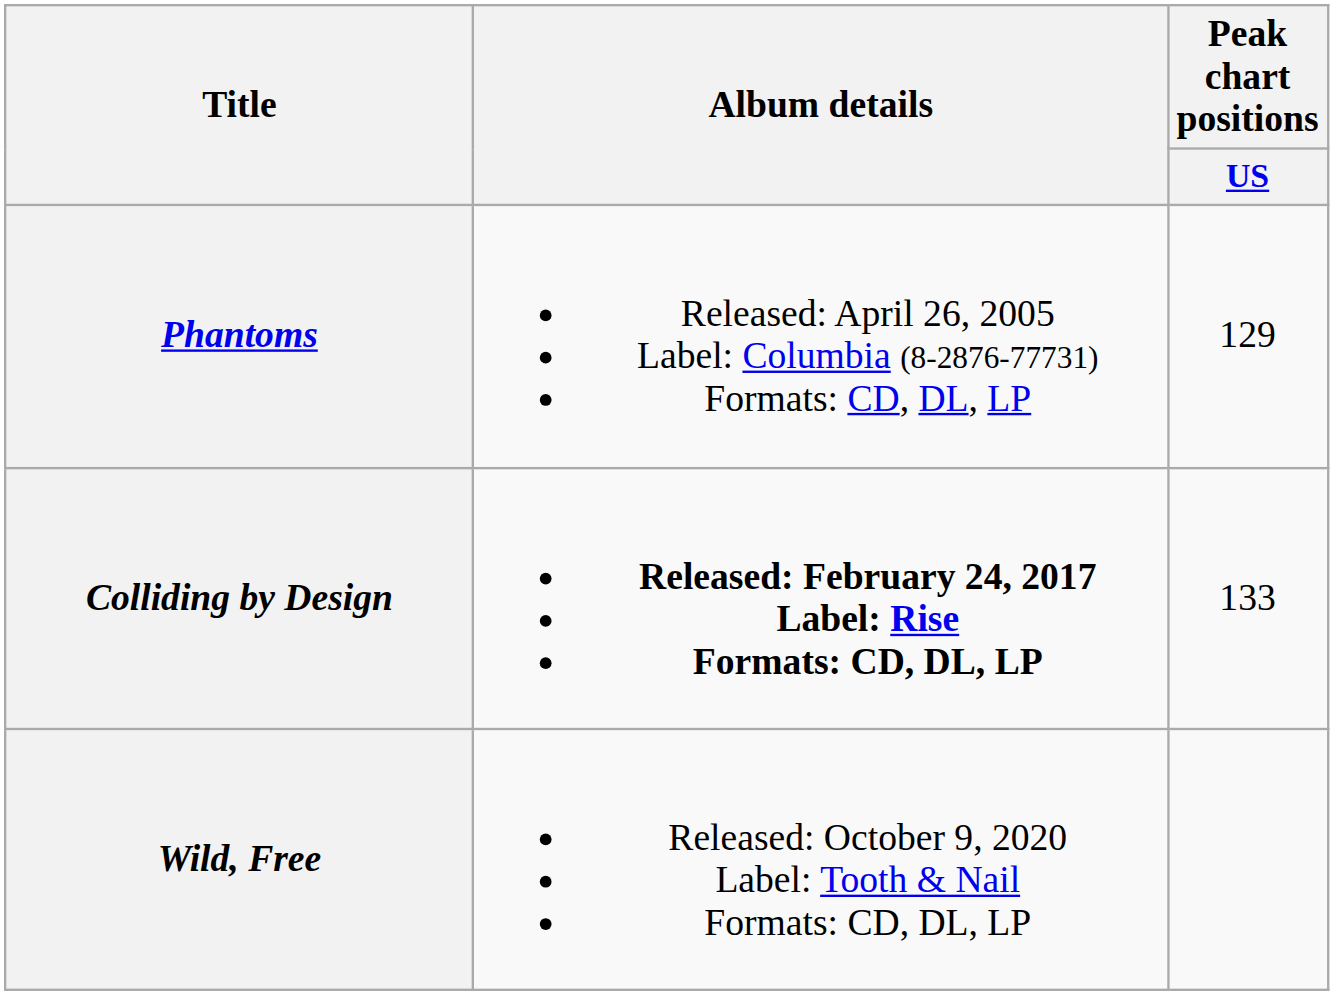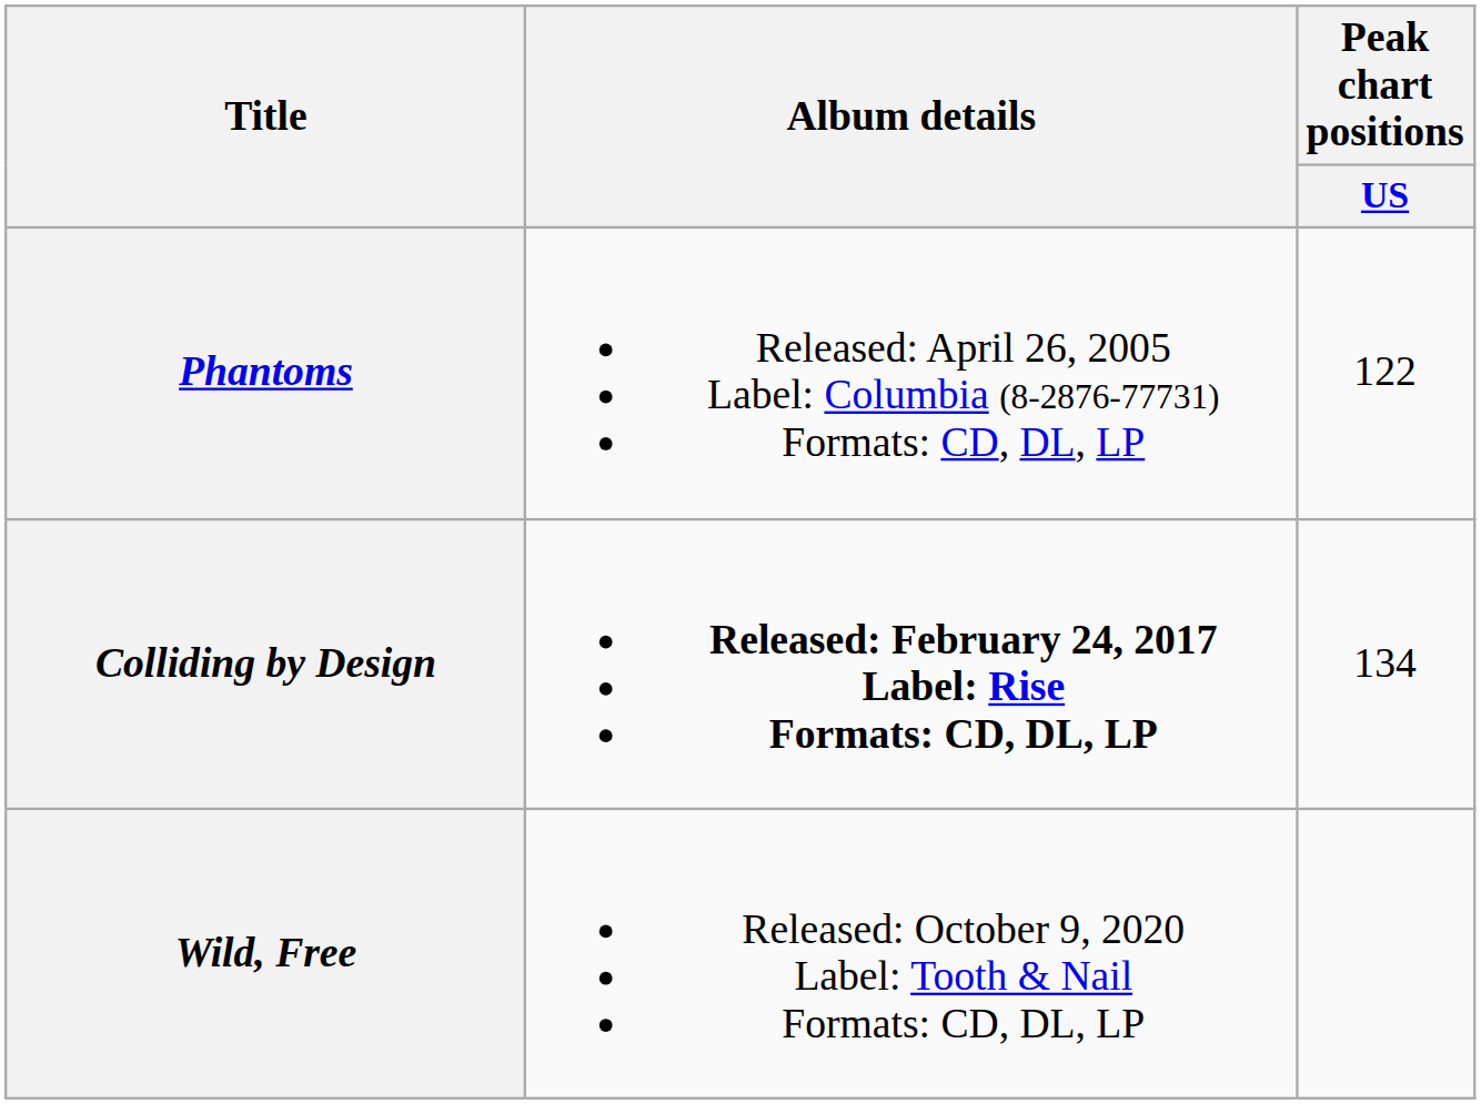 <table class="wikitable plainrowheaders" style="text-align:center;">
 <tr>
 <th scope="col" rowspan="2" style="width:12em;">Title</th>
 <th scope="col" rowspan="2" style="width:18em;">Album details</th>
 <th scope="col" colspan="1">Peak chart positions</th>
 </tr>
 <tr>
 <th scope="col" style="width:3em;font-size:90%;"><a href='#'>US</a><br></th>
 </tr>
 <tr>
 <th scope="row"><em><a href='#'>Phantoms</a></em></th>
 <td><br><ul><li>Released: April 26, 2005</li><li>Label: <a href='#'>Columbia</a> <small>(8-2876-77731)</small></li><li>Formats: <a href='#'>CD</a>, <a href='#'>DL</a>, <a href='#'>LP</a></li></ul></td>
-<td>129</td>
+<td>122</td>
 </tr>
 <tr>
 <th scope="row"><em>Colliding by Design</em></th>
 <td><strong><br><ul><li>Released: February 24, 2017</li><li>Label: <a href='#'>Rise</a></li><li>Formats: CD, DL, LP</li></ul></strong></td>
-<td>133</td>
+<td>134</td>
 </tr>
 <tr>
 <th scope="row"><em>Wild, Free</em></th>
 <td><br><ul><li>Released: October 9, 2020</li><li>Label: <a href='#'>Tooth & Nail</a></li><li>Formats: CD, DL, LP</li></ul></td>
 <td></td>
 </tr>
 </table>
